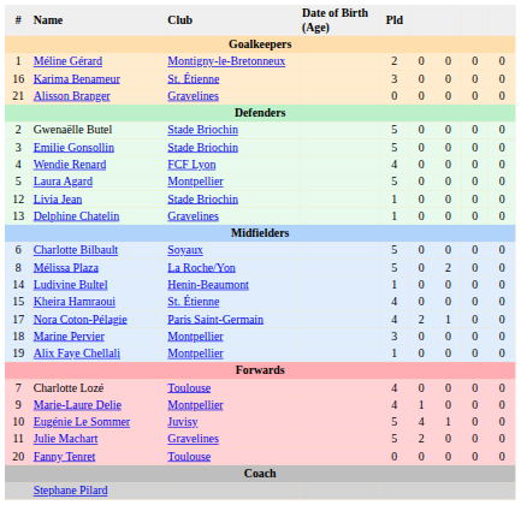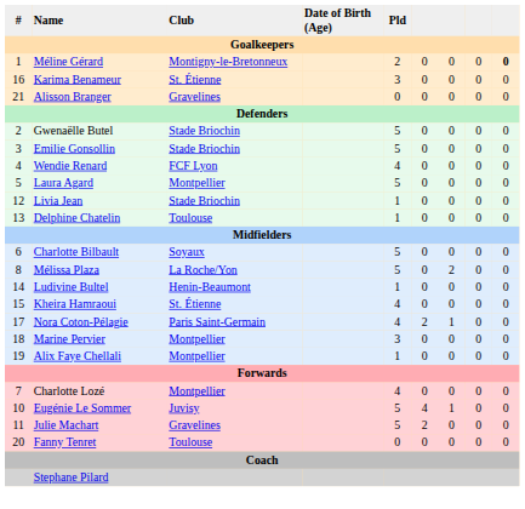 <table border=0 cellpadding=2 cellspacing=0  bgcolor=#FFDEAD style="text-align:center; font-size:90%;" width=100%>
 <tr bgcolor=#EFEFEF>
 <th width=5%>#</th>
 <th width=25% align=left>Name</th>
 <th width=25% align=left>Club</th>
 <th width=15% align=left>Date of Birth (Age)</th>
 <th width=5%>Pld</th>
 <th width=5%></th>
 <th width=5%></th>
 <th width=5%></th>
 <th width=5%></th>
 </tr>
 <tr>
 <th colspan=9 bgcolor=#FFDEAD>Goalkeepers</th>
 </tr>
 <tr bgcolor=#FFECCE>
 <td>1</td>
 <td align=left><a href='#'>Méline Gérard</a></td>
 <td align=left> <a href='#'>Montigny-le-Bretonneux</a></td>
 <td align=left></td>
 <td>2</td>
 <td>0</td>
 <td>0</td>
 <td>0</td>
-<td>0</td>
+<td><strong>0</strong></td>
 </tr>
 <tr bgcolor=#FFECCE>
 <td>16</td>
 <td align=left><a href='#'>Karima Benameur</a></td>
 <td align=left> <a href='#'>St. Étienne</a></td>
 <td align=left></td>
 <td>3</td>
 <td>0</td>
 <td>0</td>
 <td>0</td>
 <td>0</td>
 </tr>
 <tr bgcolor=#FFECCE>
 <td>21</td>
 <td align=left><a href='#'>Alisson Branger</a></td>
 <td align=left> <a href='#'>Gravelines</a></td>
 <td align=left></td>
 <td>0</td>
 <td>0</td>
 <td>0</td>
 <td>0</td>
 <td>0</td>
 </tr>
 <tr>
 <th colspan=9 bgcolor=#BBF0C9>Defenders</th>
 </tr>
 <tr bgcolor=#E7FAEC>
 <td>2</td>
 <td align=left>Gwenaëlle Butel</td>
 <td align=left> <a href='#'>Stade Briochin</a></td>
 <td align=left></td>
 <td>5</td>
 <td>0</td>
 <td>0</td>
 <td>0</td>
 <td>0</td>
 </tr>
 <tr bgcolor=#E7FAEC>
 <td>3</td>
 <td align=left><a href='#'>Emilie Gonsollin</a></td>
 <td align=left> <a href='#'>Stade Briochin</a></td>
 <td align=left></td>
 <td>5</td>
 <td>0</td>
 <td>0</td>
 <td>0</td>
 <td>0</td>
 </tr>
 <tr bgcolor=#E7FAEC>
 <td>4</td>
 <td align=left><a href='#'>Wendie Renard</a></td>
 <td align=left> <a href='#'>FCF Lyon</a></td>
 <td align=left></td>
 <td>4</td>
 <td>0</td>
 <td>0</td>
 <td>0</td>
 <td>0</td>
 </tr>
 <tr bgcolor=#E7FAEC>
 <td>5</td>
 <td align=left><a href='#'>Laura Agard</a></td>
 <td align=left> <a href='#'>Montpellier</a></td>
 <td align=left></td>
 <td>5</td>
 <td>0</td>
 <td>0</td>
 <td>0</td>
 <td>0</td>
 </tr>
 <tr bgcolor=#E7FAEC>
 <td>12</td>
 <td align=left><a href='#'>Livia Jean</a></td>
 <td align=left> <a href='#'>Stade Briochin</a></td>
 <td align=left></td>
 <td>1</td>
 <td>0</td>
 <td>0</td>
 <td>0</td>
 <td>0</td>
 </tr>
 <tr bgcolor=#E7FAEC>
 <td>13</td>
 <td align=left><a href='#'>Delphine Chatelin</a></td>
-<td align=left> <a href='#'>Gravelines</a></td>
+<td align=left> <a href='#'>Toulouse</a></td>
 <td align=left></td>
 <td>1</td>
 <td>0</td>
 <td>0</td>
 <td>0</td>
 <td>0</td>
 </tr>
 <tr bgcolor=#E7FAEC>
 </tr>
 <tr>
 <th colspan=9 bgcolor=#B0D3FB>Midfielders</th>
 </tr>
 <tr bgcolor=#DFEDFD>
 <td>6</td>
 <td align=left><a href='#'>Charlotte Bilbault</a></td>
 <td align=left> <a href='#'>Soyaux</a></td>
 <td align=left></td>
 <td>5</td>
 <td>0</td>
 <td>0</td>
 <td>0</td>
 <td>0</td>
 </tr>
 <tr bgcolor=#DFEDFD>
 <td>8</td>
 <td align=left><a href='#'>Mélissa Plaza</a></td>
 <td align=left> <a href='#'>La Roche/Yon</a></td>
 <td align=left></td>
 <td>5</td>
 <td>0</td>
 <td>2</td>
 <td>0</td>
 <td>0</td>
 </tr>
 <tr bgcolor=#DFEDFD>
 <td>14</td>
 <td align=left><a href='#'>Ludivine Bultel</a></td>
 <td align=left> <a href='#'>Henin-Beaumont</a></td>
 <td align=left></td>
 <td>1</td>
 <td>0</td>
 <td>0</td>
 <td>0</td>
 <td>0</td>
 </tr>
 <tr bgcolor=#DFEDFD>
 <td>15</td>
 <td align=left><a href='#'>Kheira Hamraoui</a></td>
 <td align=left> <a href='#'>St. Étienne</a></td>
 <td align=left></td>
 <td>4</td>
 <td>0</td>
 <td>0</td>
 <td>0</td>
 <td>0</td>
 </tr>
 <tr bgcolor=#DFEDFD>
 <td>17</td>
 <td align=left><a href='#'>Nora Coton-Pélagie</a></td>
 <td align=left> <a href='#'>Paris Saint-Germain</a></td>
 <td align=left></td>
 <td>4</td>
 <td>2</td>
 <td>1</td>
 <td>0</td>
 <td>0</td>
 </tr>
 <tr bgcolor=#DFEDFD>
 <td>18</td>
 <td align=left><a href='#'>Marine Pervier</a></td>
 <td align=left> <a href='#'>Montpellier</a></td>
 <td align=left></td>
 <td>3</td>
 <td>0</td>
 <td>0</td>
 <td>0</td>
 <td>0</td>
 </tr>
 <tr bgcolor=#DFEDFD>
 <td>19</td>
 <td align=left><a href='#'>Alix Faye Chellali</a></td>
 <td align=left> <a href='#'>Montpellier</a></td>
 <td align=left></td>
 <td>1</td>
 <td>0</td>
 <td>0</td>
 <td>0</td>
 <td>0</td>
 </tr>
 <tr bgcolor=#DFEDFD>
 </tr>
 <tr>
 <th colspan=9 bgcolor=#FFACB3>Forwards</th>
 </tr>
 <tr bgcolor=#FFD2D6>
 <td>7</td>
 <td align=left>Charlotte Lozé</td>
-<td align=left> <a href='#'>Toulouse</a></td>
+<td align=left> <a href='#'>Montpellier</a></td>
 <td align=left></td>
 <td>4</td>
 <td>0</td>
-<td>0</td>
-<td>0</td>
-<td>0</td>
-</tr>
-<tr bgcolor=#FFD2D6>
-<td>9</td>
-<td align=left><a href='#'>Marie-Laure Delie</a></td>
-<td align=left> <a href='#'>Montpellier</a></td>
-<td align=left></td>
-<td>4</td>
-<td>1</td>
 <td>0</td>
 <td>0</td>
 <td>0</td>
 </tr>
 <tr bgcolor=#FFD2D6>
 <td>10</td>
 <td align=left><a href='#'>Eugénie Le Sommer</a></td>
 <td align=left> <a href='#'>Juvisy</a></td>
 <td align=left></td>
 <td>5</td>
 <td>4</td>
 <td>1</td>
 <td>0</td>
 <td>0</td>
 </tr>
 <tr bgcolor=#FFD2D6>
 <td>11</td>
 <td align=left><a href='#'>Julie Machart</a></td>
 <td align=left> <a href='#'>Gravelines</a></td>
 <td align=left></td>
 <td>5</td>
 <td>2</td>
 <td>0</td>
 <td>0</td>
 <td>0</td>
 </tr>
 <tr bgcolor=#FFD2D6>
 <td>20</td>
 <td align=left><a href='#'>Fanny Tenret</a></td>
 <td align=left> <a href='#'>Toulouse</a></td>
 <td align=left></td>
 <td>0</td>
 <td>0</td>
 <td>0</td>
 <td>0</td>
 <td>0</td>
 </tr>
 <tr>
 <th colspan=9 bgcolor=#BEBEBE>Coach</th>
 </tr>
 <tr bgcolor=#D3D3D3>
 <td></td>
 <td align=left> <a href='#'>Stephane Pilard</a></td>
 <td></td>
 <td align=left></td>
 <td colspan=5></td>
 </tr>
 </table>
